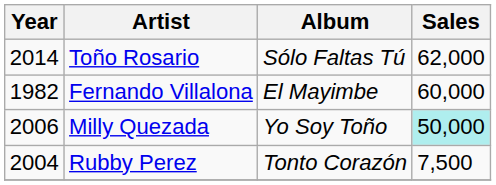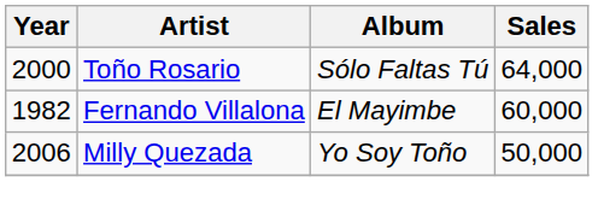 <table class="wikitable">
 <tr>
 <th>Year</th>
 <th>Artist</th>
 <th>Album</th>
 <th>Sales</th>
 </tr>
 <tr>
-<td>2014</td>
+<td>2000</td>
 <td><a href='#'>Toño Rosario</a></td>
 <td><em>Sólo Faltas Tú</em></td>
-<td>62,000</td>
+<td>64,000</td>
 </tr>
 <tr>
 <td>1982</td>
 <td><a href='#'>Fernando Villalona</a></td>
 <td><em>El Mayimbe</em></td>
 <td>60,000</td>
 </tr>
 <tr>
 <td>2006</td>
 <td><a href='#'>Milly Quezada</a></td>
 <td><em>Yo Soy Toño</em></td>
-<td style="background: paleturquoise;">50,000</td>
-</tr>
-<tr>
-<td>2004</td>
-<td><a href='#'>Rubby Perez</a></td>
-<td><em>Tonto Corazón</em></td>
-<td>7,500</td>
+<td>50,000</td>
 </tr>
 <tr>
 </tr>
 </table>
